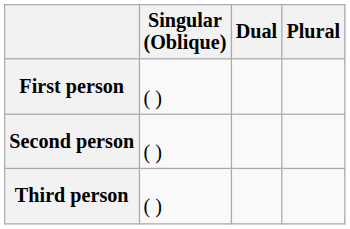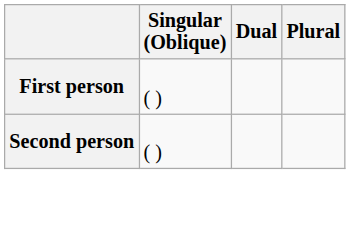 <table class="wikitable">
 <tr>
 <th></th>
 <th>Singular<br>(Oblique)</th>
 <th>Dual</th>
 <th>Plural</th>
 </tr>
 <tr>
 <th>First person</th>
 <td>  <br> ( )</td>
 <td> </td>
 <td> </td>
 </tr>
 <tr>
 <th>Second person</th>
 <td>  <br>( )</td>
 <td> </td>
 <td> </td>
 </tr>
-<tr>
-<th>Third person</th>
-<td>  <br> ( )</td>
-<td> </td>
-<td> </td>
-</tr>
 </table>
